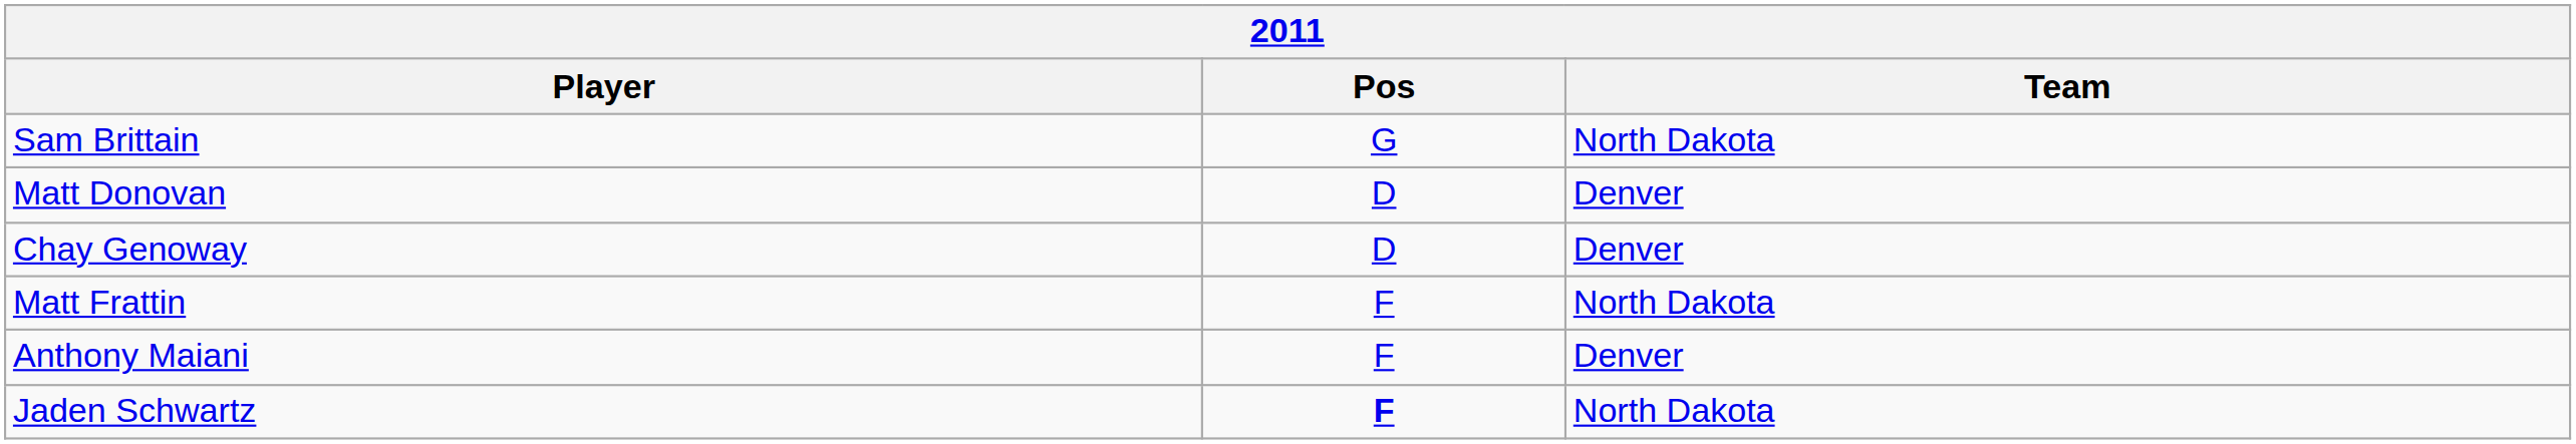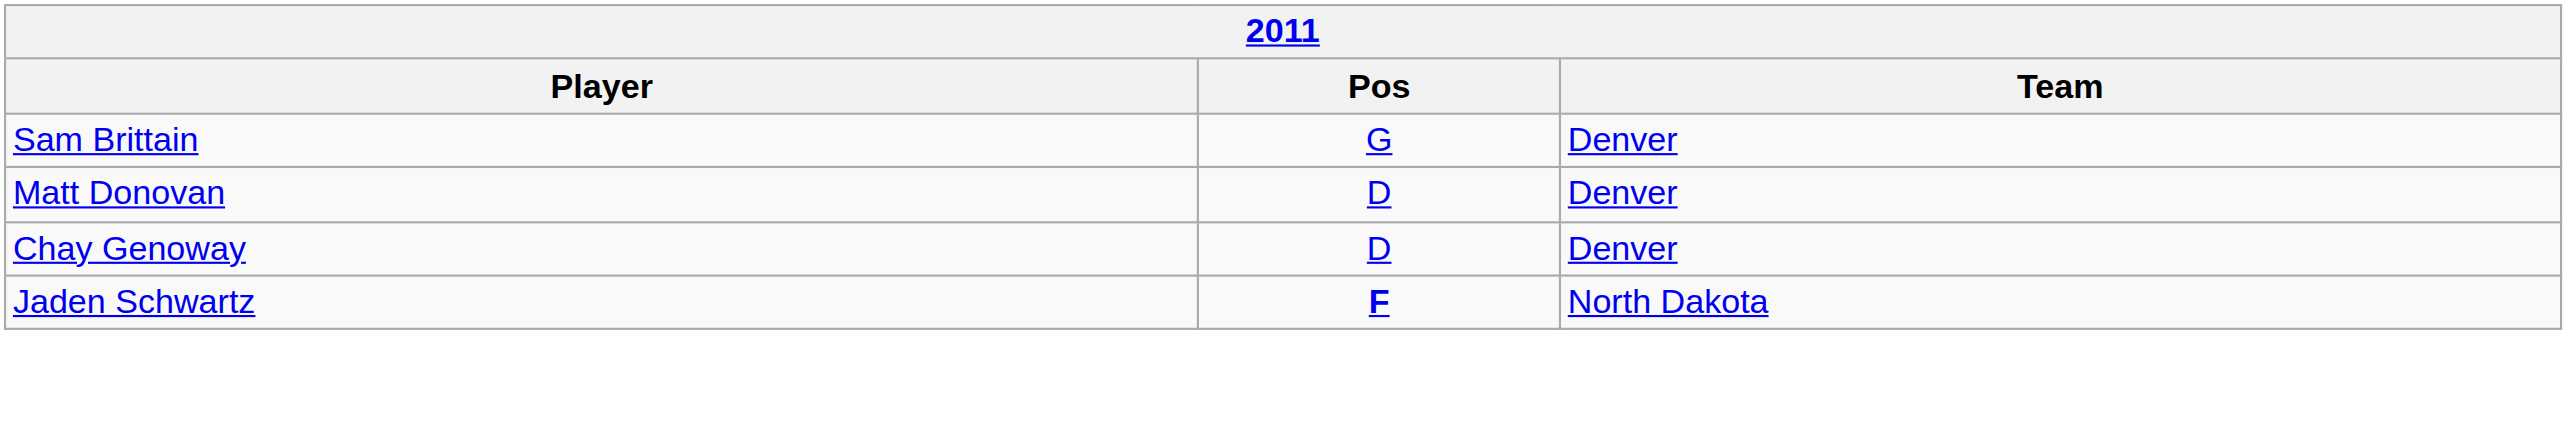 <table class="wikitable" width=95%>
 <tr>
 <th colspan=3><a href='#'>2011</a></th>
 </tr>
 <tr>
 <th>Player</th>
 <th>Pos</th>
 <th>Team</th>
 </tr>
 <tr>
 <td><a href='#'>Sam Brittain</a></td>
 <td align=center><a href='#'>G</a></td>
-<td><a href='#'>North Dakota</a></td>
+<td><a href='#'>Denver</a></td>
 </tr>
 <tr>
 <td><a href='#'>Matt Donovan</a></td>
 <td align=center><a href='#'>D</a></td>
 <td><a href='#'>Denver</a></td>
 </tr>
 <tr>
 <td><a href='#'>Chay Genoway</a></td>
 <td align=center><a href='#'>D</a></td>
 <td><a href='#'>Denver</a></td>
 </tr>
 <tr>
-<td><a href='#'>Matt Frattin</a></td>
-<td align=center><a href='#'>F</a></td>
-<td><a href='#'>North Dakota</a></td>
-</tr>
-<tr>
-<td><a href='#'>Anthony Maiani</a></td>
-<td align=center><a href='#'>F</a></td>
-<td><a href='#'>Denver</a></td>
-</tr>
-<tr>
 <td><a href='#'>Jaden Schwartz</a></td>
 <td align=center><strong><a href='#'>F</a></strong></td>
 <td><a href='#'>North Dakota</a></td>
 </tr>
 </table>
